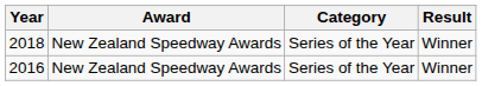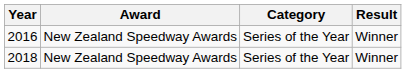 <table class="wikitable sortable">
 <tr>
 <th>Year</th>
 <th>Award</th>
 <th>Category</th>
 <th>Result</th>
 </tr>
 <tr>
+<td rowspan=1>2016</td>
+<td rowspan=1>New Zealand Speedway Awards</td>
+<td>Series of the Year</td>
+<td>Winner</td>
+</tr>
+<tr>
 <td rowspan=1>2018</td>
 <td rowspan=1>New Zealand Speedway Awards</td>
 <td>Series of the Year</td>
 <td>Winner</td>
 </tr>
-<tr>
-<td rowspan=1>2016</td>
-<td rowspan=1>New Zealand Speedway Awards</td>
-<td>Series of the Year</td>
-<td>Winner</td>
-</tr>
 </table>
